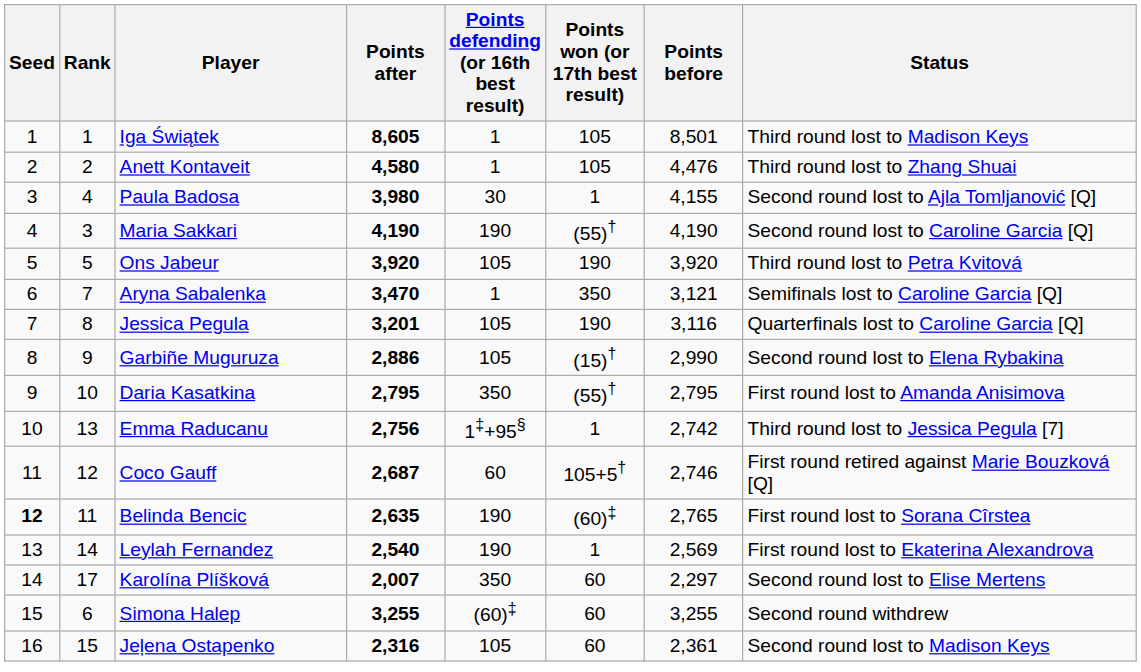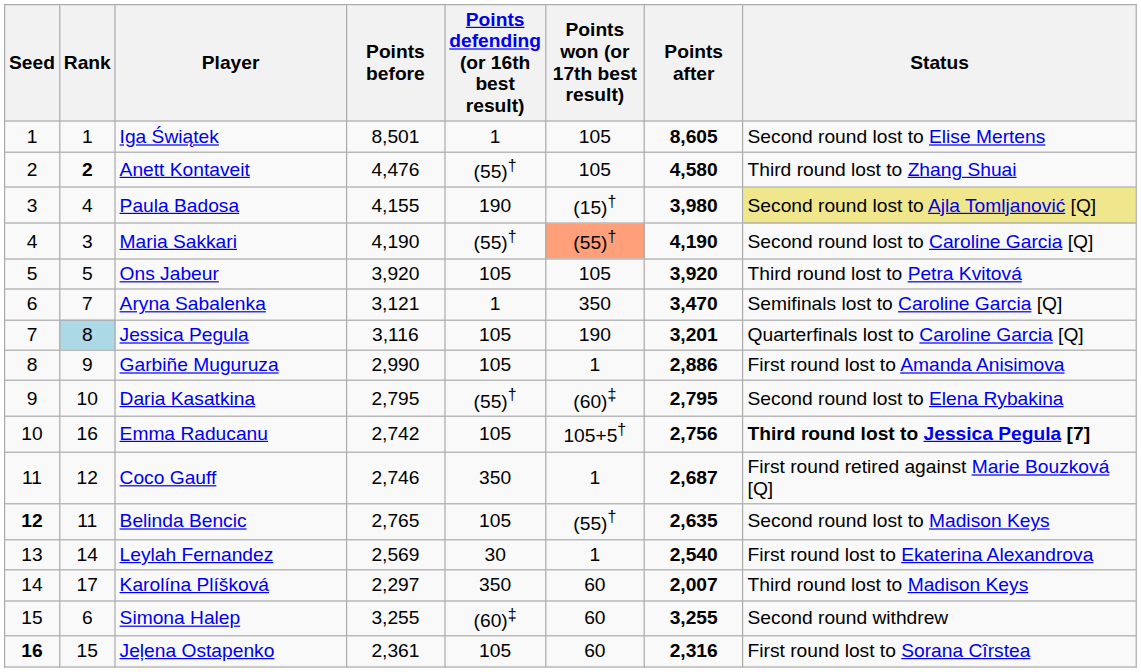 <table class="wikitable sortable">
 <tr>
 <th style="width:30px;">Seed</th>
 <th style="width:30px;">Rank</th>
 <th style="width:185px;">Player</th>
-<th style="width:75px;">Points after</th>
+<th style="width:75px;">Points before</th>
 <th style="width:75px;"><a href='#'>Points defending</a> (or 16th best result)</th>
 <th style="width:75px;">Points won (or 17th best result)</th>
-<th style="width:75px;">Points before</th>
+<th style="width:75px;">Points after</th>
 <th style="width:320px;">Status</th>
 </tr>
 <tr>
 <td style="text-align:center;">1</td>
 <td style="text-align:center;">1</td>
 <td> <a href='#'>Iga Świątek</a></td>
-<td style="text-align:center;"><strong>8,605</strong></td>
+<td style="text-align:center;">8,501</td>
 <td style="text-align:center;">1</td>
 <td style="text-align:center;">105</td>
-<td style="text-align:center;">8,501</td>
-<td>Third round lost to  <a href='#'>Madison Keys</a></td>
+<td style="text-align:center;"><strong>8,605</strong></td>
+<td>Second round lost to  <a href='#'>Elise Mertens</a></td>
 </tr>
 <tr>
 <td style="text-align:center;">2</td>
-<td style="text-align:center;">2</td>
+<td style="text-align:center;"><strong>2</strong></td>
 <td> <a href='#'>Anett Kontaveit</a></td>
+<td style="text-align:center;">4,476</td>
+<td style="text-align:center;">(55)<sup>†</sup></td>
+<td style="text-align:center;">105</td>
 <td style="text-align:center;"><strong>4,580</strong></td>
-<td style="text-align:center;">1</td>
-<td style="text-align:center;">105</td>
-<td style="text-align:center;">4,476</td>
 <td>Third round lost to  <a href='#'>Zhang Shuai</a></td>
 </tr>
 <tr>
 <td style="text-align:center;">3</td>
 <td style="text-align:center;">4</td>
 <td> <a href='#'>Paula Badosa</a></td>
+<td style="text-align:center;">4,155</td>
+<td style="text-align:center;">190</td>
+<td style="text-align:center;">(15)<sup>†</sup></td>
 <td style="text-align:center;"><strong>3,980</strong></td>
-<td style="text-align:center;">30</td>
-<td style="text-align:center;">1</td>
-<td style="text-align:center;">4,155</td>
-<td>Second round lost to  <a href='#'>Ajla Tomljanović</a> [Q]</td>
+<td style="background: khaki;">Second round lost to  <a href='#'>Ajla Tomljanović</a> [Q]</td>
 </tr>
 <tr>
 <td style="text-align:center;">4</td>
 <td style="text-align:center;">3</td>
 <td> <a href='#'>Maria Sakkari</a></td>
+<td style="text-align:center;">4,190</td>
+<td style="text-align:center;">(55)<sup>†</sup></td>
+<td style="background: lightsalmon; text-align:center;">(55)<sup>†</sup></td>
 <td style="text-align:center;"><strong>4,190</strong></td>
-<td style="text-align:center;">190</td>
-<td style="text-align:center;">(55)<sup>†</sup></td>
-<td style="text-align:center;">4,190</td>
 <td>Second round lost to  <a href='#'>Caroline Garcia</a> [Q]</td>
 </tr>
 <tr>
 <td style="text-align:center;">5</td>
 <td style="text-align:center;">5</td>
 <td> <a href='#'>Ons Jabeur</a></td>
+<td style="text-align:center;">3,920</td>
+<td style="text-align:center;">105</td>
+<td style="text-align:center;">105</td>
 <td style="text-align:center;"><strong>3,920</strong></td>
-<td style="text-align:center;">105</td>
-<td style="text-align:center;">190</td>
-<td style="text-align:center;">3,920</td>
 <td>Third round lost to  <a href='#'>Petra Kvitová</a></td>
 </tr>
 <tr>
 <td style="text-align:center;">6</td>
 <td style="text-align:center;">7</td>
 <td> <a href='#'>Aryna Sabalenka</a></td>
-<td style="text-align:center;"><strong>3,470</strong></td>
+<td style="text-align:center;">3,121</td>
 <td style="text-align:center;">1</td>
 <td style="text-align:center;">350</td>
-<td style="text-align:center;">3,121</td>
+<td style="text-align:center;"><strong>3,470</strong></td>
 <td>Semifinals lost to  <a href='#'>Caroline Garcia</a> [Q]</td>
 </tr>
 <tr>
 <td style="text-align:center;">7</td>
-<td style="text-align:center;">8</td>
+<td style="background: lightblue; text-align:center;">8</td>
 <td> <a href='#'>Jessica Pegula</a></td>
-<td style="text-align:center;"><strong>3,201</strong></td>
+<td style="text-align:center;">3,116</td>
 <td style="text-align:center;">105</td>
 <td style="text-align:center;">190</td>
-<td style="text-align:center;">3,116</td>
+<td style="text-align:center;"><strong>3,201</strong></td>
 <td>Quarterfinals lost to  <a href='#'>Caroline Garcia</a> [Q]</td>
 </tr>
 <tr>
 <td style="text-align:center;">8</td>
 <td style="text-align:center;">9</td>
 <td> <a href='#'>Garbiñe Muguruza</a></td>
+<td style="text-align:center;">2,990</td>
+<td style="text-align:center;">105</td>
+<td style="text-align:center;">1</td>
 <td style="text-align:center;"><strong>2,886</strong></td>
-<td style="text-align:center;">105</td>
-<td style="text-align:center;">(15)<sup>†</sup></td>
-<td style="text-align:center;">2,990</td>
-<td>Second round lost to  <a href='#'>Elena Rybakina</a></td>
+<td>First round lost to  <a href='#'>Amanda Anisimova</a></td>
 </tr>
 <tr>
 <td style="text-align:center;">9</td>
 <td style="text-align:center;">10</td>
 <td> <a href='#'>Daria Kasatkina</a></td>
+<td style="text-align:center;">2,795</td>
+<td style="text-align:center;">(55)<sup>†</sup></td>
+<td style="text-align:center;">(60)<sup>‡</sup></td>
 <td style="text-align:center;"><strong>2,795</strong></td>
-<td style="text-align:center;">350</td>
-<td style="text-align:center;">(55)<sup>†</sup></td>
-<td style="text-align:center;">2,795</td>
-<td>First round lost to  <a href='#'>Amanda Anisimova</a></td>
+<td>Second round lost to  <a href='#'>Elena Rybakina</a></td>
 </tr>
 <tr>
 <td style="text-align:center;">10</td>
-<td style="text-align:center;">13</td>
+<td style="text-align:center;">16</td>
 <td> <a href='#'>Emma Raducanu</a></td>
+<td style="text-align:center;">2,742</td>
+<td style="text-align:center;">105</td>
+<td style="text-align:center;">105+5<sup>†</sup> </td>
 <td style="text-align:center;"><strong>2,756</strong></td>
-<td style="text-align:center;">1<sup>‡</sup>+95<sup>§</sup></td>
-<td style="text-align:center;">1</td>
-<td style="text-align:center;">2,742</td>
-<td>Third round lost to  <a href='#'>Jessica Pegula</a> [7]</td>
+<td><strong>Third round lost to  <a href='#'>Jessica Pegula</a> [7]</strong></td>
 </tr>
 <tr>
 <td style="text-align:center;">11</td>
 <td style="text-align:center;">12</td>
 <td> <a href='#'>Coco Gauff</a></td>
+<td style="text-align:center;">2,746</td>
+<td style="text-align:center;">350</td>
+<td style="text-align:center;">1</td>
 <td style="text-align:center;"><strong>2,687</strong></td>
-<td style="text-align:center;">60</td>
-<td style="text-align:center;">105+5<sup>†</sup> </td>
-<td style="text-align:center;">2,746</td>
 <td>First round retired against  <a href='#'>Marie Bouzková</a> [Q]</td>
 </tr>
 <tr>
 <td style="text-align:center;"><strong>12</strong></td>
 <td style="text-align:center;">11</td>
 <td> <a href='#'>Belinda Bencic</a></td>
+<td style="text-align:center;">2,765</td>
+<td style="text-align:center;">105</td>
+<td style="text-align:center;">(55)<sup>†</sup></td>
 <td style="text-align:center;"><strong>2,635</strong></td>
-<td style="text-align:center;">190</td>
-<td style="text-align:center;">(60)<sup>‡</sup></td>
-<td style="text-align:center;">2,765</td>
-<td>First round lost to  <a href='#'>Sorana Cîrstea</a></td>
+<td>Second round lost to  <a href='#'>Madison Keys</a></td>
 </tr>
 <tr>
 <td style="text-align:center;">13</td>
 <td style="text-align:center;">14</td>
 <td> <a href='#'>Leylah Fernandez</a></td>
+<td style="text-align:center;">2,569</td>
+<td style="text-align:center;">30</td>
+<td style="text-align:center;">1</td>
 <td style="text-align:center;"><strong>2,540</strong></td>
-<td style="text-align:center;">190</td>
-<td style="text-align:center;">1</td>
-<td style="text-align:center;">2,569</td>
 <td>First round lost to  <a href='#'>Ekaterina Alexandrova</a></td>
 </tr>
 <tr>
 <td style="text-align:center;">14</td>
 <td style="text-align:center;">17</td>
 <td> <a href='#'>Karolína Plíšková</a></td>
-<td style="text-align:center;"><strong>2,007</strong></td>
+<td style="text-align:center;">2,297</td>
 <td style="text-align:center;">350</td>
 <td style="text-align:center;">60</td>
-<td style="text-align:center;">2,297</td>
-<td>Second round lost to  <a href='#'>Elise Mertens</a></td>
+<td style="text-align:center;"><strong>2,007</strong></td>
+<td>Third round lost to  <a href='#'>Madison Keys</a></td>
 </tr>
 <tr>
 <td style="text-align:center;">15</td>
 <td style="text-align:center;">6</td>
 <td> <a href='#'>Simona Halep</a></td>
-<td style="text-align:center;"><strong>3,255</strong></td>
+<td style="text-align:center;">3,255</td>
 <td style="text-align:center;">(60)<sup>‡</sup></td>
 <td style="text-align:center;">60</td>
-<td style="text-align:center;">3,255</td>
+<td style="text-align:center;"><strong>3,255</strong></td>
 <td>Second round withdrew</td>
 </tr>
 <tr>
-<td style="text-align:center;">16</td>
+<td style="text-align:center;"><strong>16</strong></td>
 <td style="text-align:center;">15</td>
 <td> <a href='#'>Jeļena Ostapenko</a></td>
-<td style="text-align:center;"><strong>2,316</strong></td>
+<td style="text-align:center;">2,361</td>
 <td style="text-align:center;">105</td>
 <td style="text-align:center;">60</td>
-<td style="text-align:center;">2,361</td>
-<td>Second round lost to  <a href='#'>Madison Keys</a></td>
+<td style="text-align:center;"><strong>2,316</strong></td>
+<td>First round lost to  <a href='#'>Sorana Cîrstea</a></td>
 </tr>
 </table>
